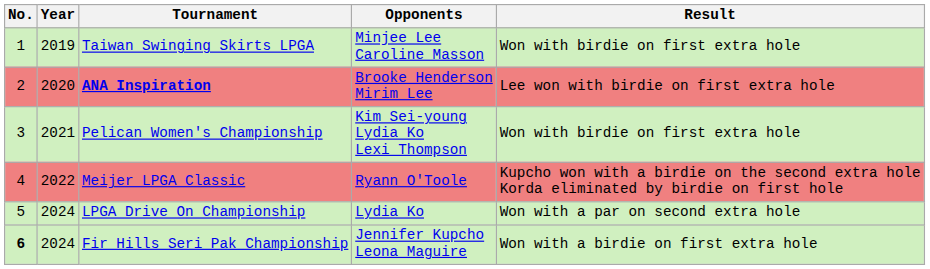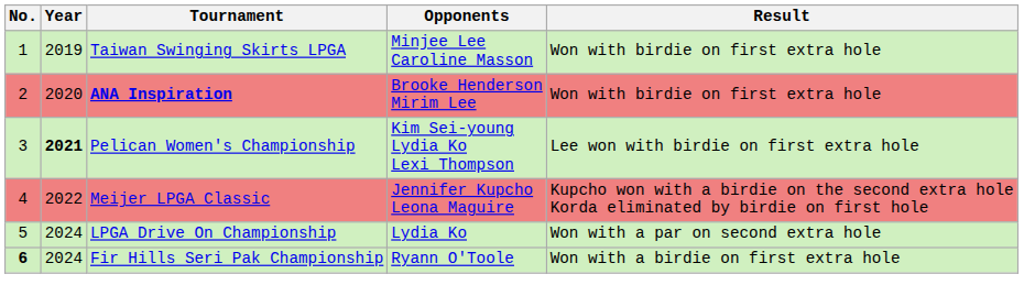 <table class="wikitable" style="font-size:95%;">
 <tr>
 <th>No.</th>
 <th>Year</th>
 <th>Tournament</th>
 <th>Opponents</th>
 <th>Result</th>
 </tr>
 <tr style="background:#D0F0C0;">
 <td align=center>1</td>
 <td align=center>2019</td>
 <td><a href='#'>Taiwan Swinging Skirts LPGA</a></td>
 <td> <a href='#'>Minjee Lee</a><br> <a href='#'>Caroline Masson</a></td>
 <td>Won with birdie on first extra hole</td>
 </tr>
 <tr style="background:#F08080;">
 <td align=center>2</td>
 <td align=center>2020</td>
 <td><strong><a href='#'>ANA Inspiration</a></strong></td>
 <td> <a href='#'>Brooke Henderson</a><br> <a href='#'>Mirim Lee</a></td>
-<td>Lee won with birdie on first extra hole</td>
+<td>Won with birdie on first extra hole</td>
 </tr>
 <tr style="background:#D0F0C0;">
 <td align=center>3</td>
-<td align=center>2021</td>
+<td align=center><strong>2021</strong></td>
 <td><a href='#'>Pelican Women's Championship</a></td>
 <td> <a href='#'>Kim Sei-young</a><br> <a href='#'>Lydia Ko</a><br> <a href='#'>Lexi Thompson</a></td>
-<td>Won with birdie on first extra hole</td>
+<td>Lee won with birdie on first extra hole</td>
 </tr>
 <tr style="background:#F08080;">
 <td align=center>4</td>
 <td align=center>2022</td>
 <td><a href='#'>Meijer LPGA Classic</a></td>
-<td> <a href='#'>Ryann O'Toole</a></td>
+<td> <a href='#'>Jennifer Kupcho</a><br> <a href='#'>Leona Maguire</a></td>
 <td>Kupcho won with a birdie on the second extra hole<br>Korda eliminated by birdie on first hole</td>
 </tr>
 <tr style="background:#D0F0C0;">
 <td align=center>5</td>
 <td align=center>2024</td>
 <td><a href='#'>LPGA Drive On Championship</a></td>
 <td> <a href='#'>Lydia Ko</a></td>
 <td>Won with a par on second extra hole</td>
 </tr>
 <tr style="background:#D0F0C0;">
 <td align=center><strong>6</strong></td>
 <td align=center>2024</td>
 <td><a href='#'>Fir Hills Seri Pak Championship</a></td>
-<td> <a href='#'>Jennifer Kupcho</a><br> <a href='#'>Leona Maguire</a></td>
+<td> <a href='#'>Ryann O'Toole</a></td>
 <td>Won with a birdie on first extra hole</td>
 </tr>
 </table>
